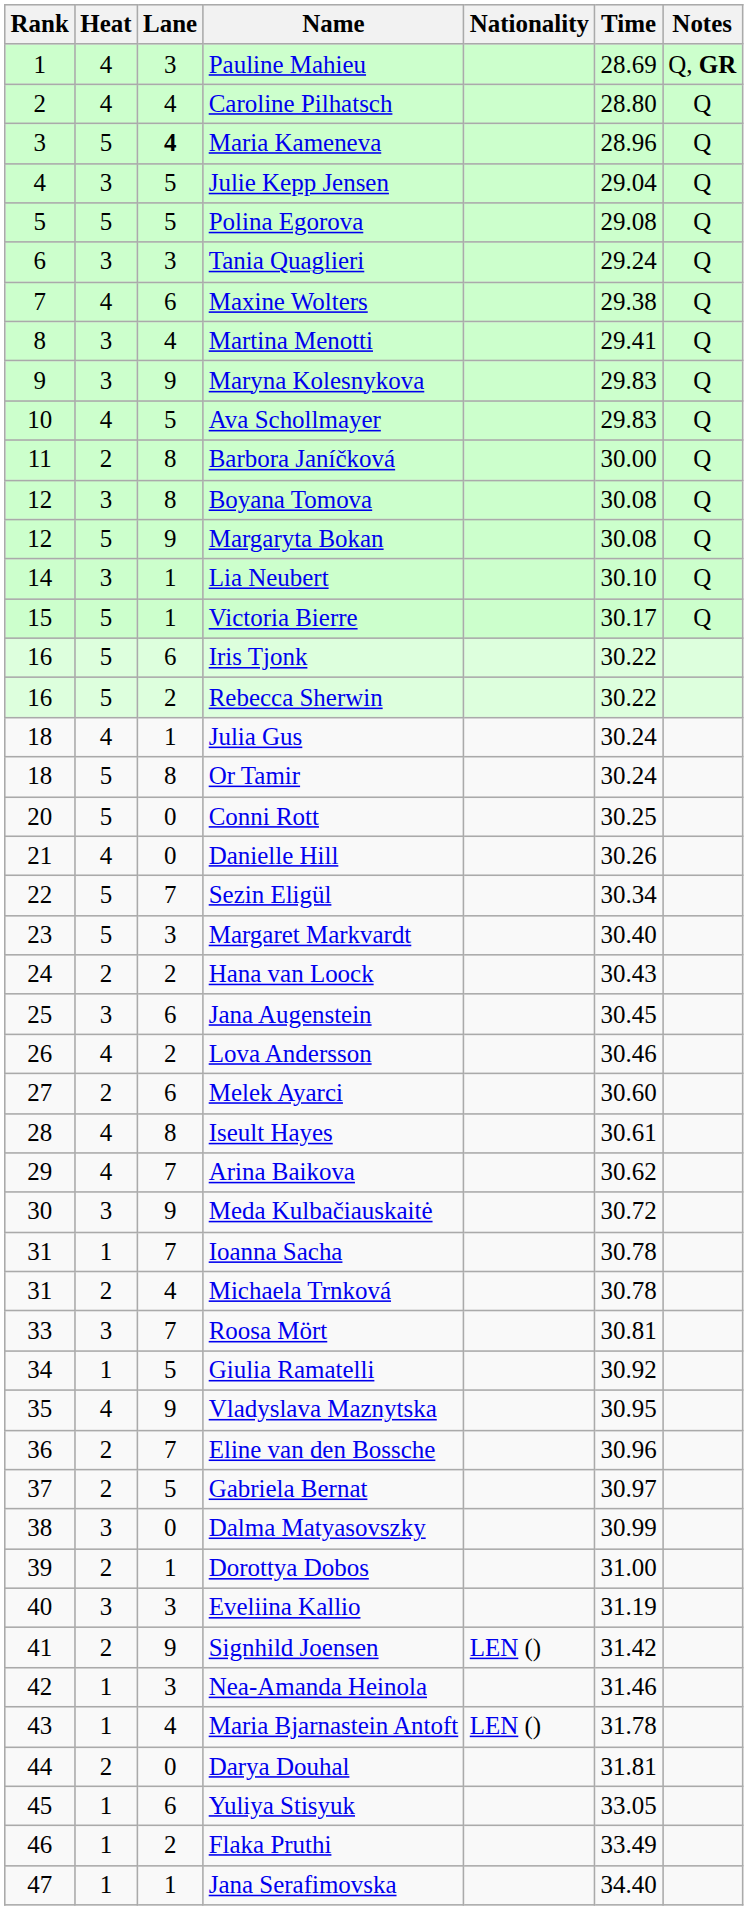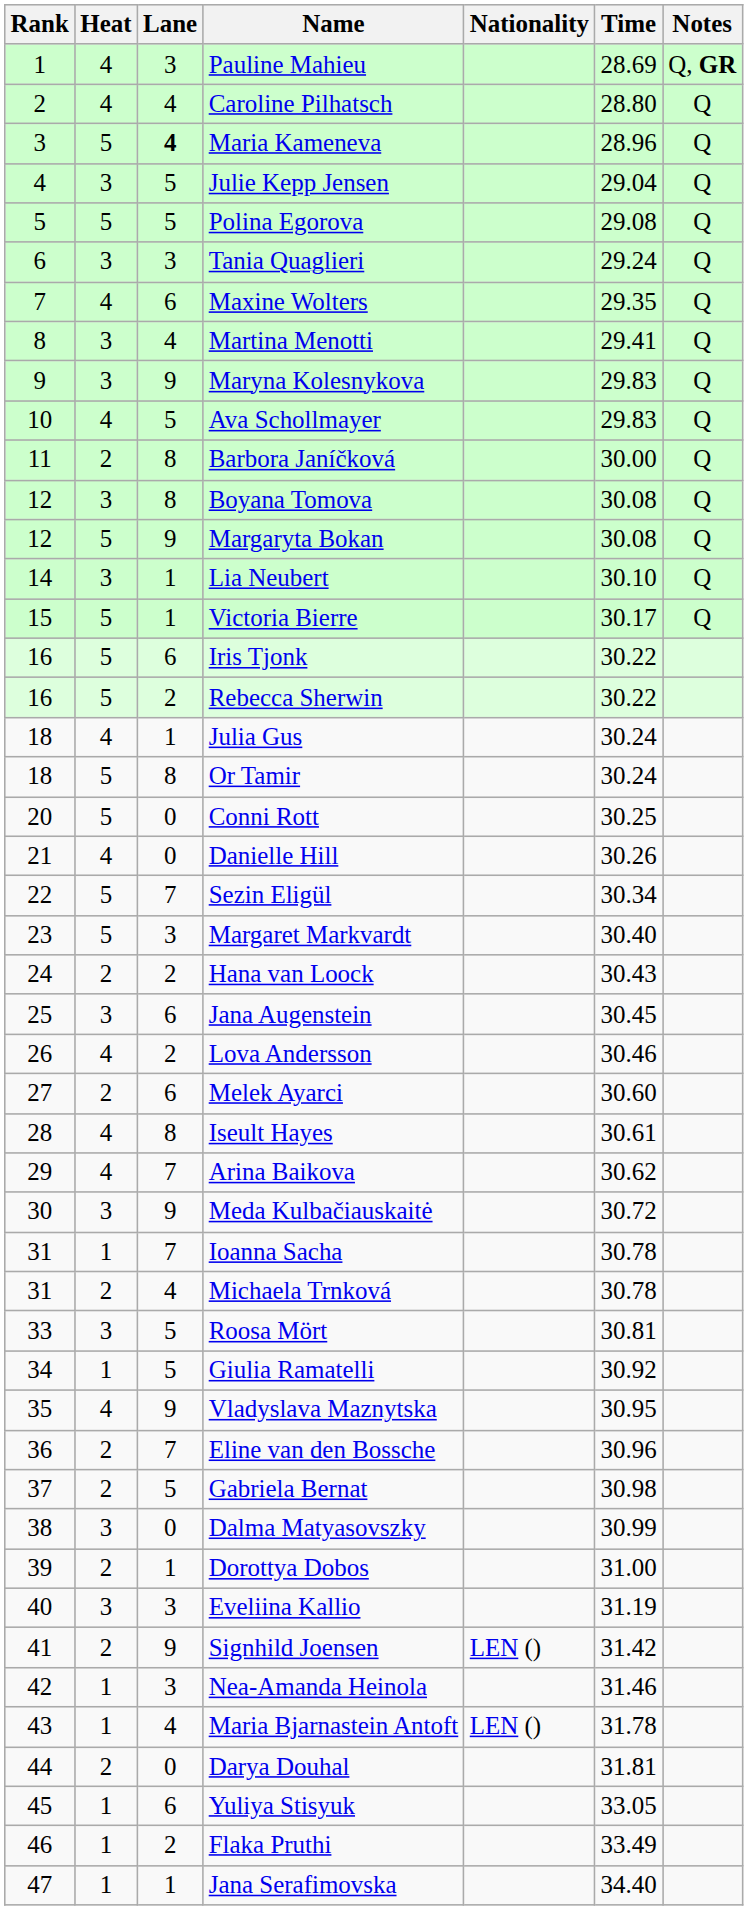 <table class="wikitable sortable" style="text-align:center">
 <tr>
 <th>Rank</th>
 <th>Heat</th>
 <th>Lane</th>
 <th>Name</th>
 <th>Nationality</th>
 <th>Time</th>
 <th>Notes</th>
 </tr>
 <tr bgcolor=ccffcc>
 <td>1</td>
 <td>4</td>
 <td>3</td>
 <td align=left><a href='#'>Pauline Mahieu</a></td>
 <td align=left></td>
 <td>28.69</td>
 <td>Q, <strong>GR</strong></td>
 </tr>
 <tr bgcolor=ccffcc>
 <td>2</td>
 <td>4</td>
 <td>4</td>
 <td align=left><a href='#'>Caroline Pilhatsch</a></td>
 <td align=left></td>
 <td>28.80</td>
 <td>Q</td>
 </tr>
 <tr bgcolor=ccffcc>
 <td>3</td>
 <td>5</td>
 <td><strong>4</strong></td>
 <td align=left><a href='#'>Maria Kameneva</a></td>
 <td align=left></td>
 <td>28.96</td>
 <td>Q</td>
 </tr>
 <tr bgcolor=ccffcc>
 <td>4</td>
 <td>3</td>
 <td>5</td>
 <td align=left><a href='#'>Julie Kepp Jensen</a></td>
 <td align=left></td>
 <td>29.04</td>
 <td>Q</td>
 </tr>
 <tr bgcolor=ccffcc>
 <td>5</td>
 <td>5</td>
 <td>5</td>
 <td align=left><a href='#'>Polina Egorova</a></td>
 <td align=left></td>
 <td>29.08</td>
 <td>Q</td>
 </tr>
 <tr bgcolor=ccffcc>
 <td>6</td>
 <td>3</td>
 <td>3</td>
 <td align=left><a href='#'>Tania Quaglieri</a></td>
 <td align=left></td>
 <td>29.24</td>
 <td>Q</td>
 </tr>
 <tr bgcolor=ccffcc>
 <td>7</td>
 <td>4</td>
 <td>6</td>
 <td align=left><a href='#'>Maxine Wolters</a></td>
 <td align=left></td>
-<td>29.38</td>
+<td>29.35</td>
 <td>Q</td>
 </tr>
 <tr bgcolor=ccffcc>
 <td>8</td>
 <td>3</td>
 <td>4</td>
 <td align=left><a href='#'>Martina Menotti</a></td>
 <td align=left></td>
 <td>29.41</td>
 <td>Q</td>
 </tr>
 <tr bgcolor=ccffcc>
 <td>9</td>
 <td>3</td>
 <td>9</td>
 <td align=left><a href='#'>Maryna Kolesnykova</a></td>
 <td align=left></td>
 <td>29.83</td>
 <td>Q</td>
 </tr>
 <tr bgcolor=ccffcc>
 <td>10</td>
 <td>4</td>
 <td>5</td>
 <td align=left><a href='#'>Ava Schollmayer</a></td>
 <td align=left></td>
 <td>29.83</td>
 <td>Q</td>
 </tr>
 <tr bgcolor=ccffcc>
 <td>11</td>
 <td>2</td>
 <td>8</td>
 <td align=left><a href='#'>Barbora Janíčková</a></td>
 <td align=left></td>
 <td>30.00</td>
 <td>Q</td>
 </tr>
 <tr bgcolor=ccffcc>
 <td>12</td>
 <td>3</td>
 <td>8</td>
 <td align=left><a href='#'>Boyana Tomova</a></td>
 <td align=left></td>
 <td>30.08</td>
 <td>Q</td>
 </tr>
 <tr bgcolor=ccffcc>
 <td>12</td>
 <td>5</td>
 <td>9</td>
 <td align=left><a href='#'>Margaryta Bokan</a></td>
 <td align=left></td>
 <td>30.08</td>
 <td>Q</td>
 </tr>
 <tr bgcolor=ccffcc>
 <td>14</td>
 <td>3</td>
 <td>1</td>
 <td align=left><a href='#'>Lia Neubert</a></td>
 <td align=left></td>
 <td>30.10</td>
 <td>Q</td>
 </tr>
 <tr bgcolor=ccffcc>
 <td>15</td>
 <td>5</td>
 <td>1</td>
 <td align=left><a href='#'>Victoria Bierre</a></td>
 <td align=left></td>
 <td>30.17</td>
 <td>Q</td>
 </tr>
 <tr bgcolor=ddffdd>
 <td>16</td>
 <td>5</td>
 <td>6</td>
 <td align=left><a href='#'>Iris Tjonk</a></td>
 <td align=left></td>
 <td>30.22</td>
 <td></td>
 </tr>
 <tr bgcolor=ddffdd>
 <td>16</td>
 <td>5</td>
 <td>2</td>
 <td align=left><a href='#'>Rebecca Sherwin</a></td>
 <td align=left></td>
 <td>30.22</td>
 <td></td>
 </tr>
 <tr>
 <td>18</td>
 <td>4</td>
 <td>1</td>
 <td align=left><a href='#'>Julia Gus</a></td>
 <td align=left></td>
 <td>30.24</td>
 <td></td>
 </tr>
 <tr>
 <td>18</td>
 <td>5</td>
 <td>8</td>
 <td align=left><a href='#'>Or Tamir</a></td>
 <td align=left></td>
 <td>30.24</td>
 <td></td>
 </tr>
 <tr>
 <td>20</td>
 <td>5</td>
 <td>0</td>
 <td align=left><a href='#'>Conni Rott</a></td>
 <td align=left></td>
 <td>30.25</td>
 <td></td>
 </tr>
 <tr>
 <td>21</td>
 <td>4</td>
 <td>0</td>
 <td align=left><a href='#'>Danielle Hill</a></td>
 <td align=left></td>
 <td>30.26</td>
 <td></td>
 </tr>
 <tr>
 <td>22</td>
 <td>5</td>
 <td>7</td>
 <td align=left><a href='#'>Sezin Eligül</a></td>
 <td align=left></td>
 <td>30.34</td>
 <td></td>
 </tr>
 <tr>
 <td>23</td>
 <td>5</td>
 <td>3</td>
 <td align=left><a href='#'>Margaret Markvardt</a></td>
 <td align=left></td>
 <td>30.40</td>
 <td></td>
 </tr>
 <tr>
 <td>24</td>
 <td>2</td>
 <td>2</td>
 <td align=left><a href='#'>Hana van Loock</a></td>
 <td align=left></td>
 <td>30.43</td>
 <td></td>
 </tr>
 <tr>
 <td>25</td>
 <td>3</td>
 <td>6</td>
 <td align=left><a href='#'>Jana Augenstein</a></td>
 <td align=left></td>
 <td>30.45</td>
 <td></td>
 </tr>
 <tr>
 <td>26</td>
 <td>4</td>
 <td>2</td>
 <td align=left><a href='#'>Lova Andersson</a></td>
 <td align=left></td>
 <td>30.46</td>
 <td></td>
 </tr>
 <tr>
 <td>27</td>
 <td>2</td>
 <td>6</td>
 <td align=left><a href='#'>Melek Ayarci</a></td>
 <td align=left></td>
 <td>30.60</td>
 <td></td>
 </tr>
 <tr>
 <td>28</td>
 <td>4</td>
 <td>8</td>
 <td align=left><a href='#'>Iseult Hayes</a></td>
 <td align=left></td>
 <td>30.61</td>
 <td></td>
 </tr>
 <tr>
 <td>29</td>
 <td>4</td>
 <td>7</td>
 <td align=left><a href='#'>Arina Baikova</a></td>
 <td align=left></td>
 <td>30.62</td>
 <td></td>
 </tr>
 <tr>
 <td>30</td>
 <td>3</td>
 <td>9</td>
 <td align=left><a href='#'>Meda Kulbačiauskaitė</a></td>
 <td align=left></td>
 <td>30.72</td>
 <td></td>
 </tr>
 <tr>
 <td>31</td>
 <td>1</td>
 <td>7</td>
 <td align=left><a href='#'>Ioanna Sacha</a></td>
 <td align=left></td>
 <td>30.78</td>
 <td></td>
 </tr>
 <tr>
 <td>31</td>
 <td>2</td>
 <td>4</td>
 <td align=left><a href='#'>Michaela Trnková</a></td>
 <td align=left></td>
 <td>30.78</td>
 <td></td>
 </tr>
 <tr>
 <td>33</td>
 <td>3</td>
-<td>7</td>
+<td>5</td>
 <td align=left><a href='#'>Roosa Mört</a></td>
 <td align=left></td>
 <td>30.81</td>
 <td></td>
 </tr>
 <tr>
 <td>34</td>
 <td>1</td>
 <td>5</td>
 <td align=left><a href='#'>Giulia Ramatelli</a></td>
 <td align=left></td>
 <td>30.92</td>
 <td></td>
 </tr>
 <tr>
 <td>35</td>
 <td>4</td>
 <td>9</td>
 <td align=left><a href='#'>Vladyslava Maznytska</a></td>
 <td align=left></td>
 <td>30.95</td>
 <td></td>
 </tr>
 <tr>
 <td>36</td>
 <td>2</td>
 <td>7</td>
 <td align=left><a href='#'>Eline van den Bossche</a></td>
 <td align=left></td>
 <td>30.96</td>
 <td></td>
 </tr>
 <tr>
 <td>37</td>
 <td>2</td>
 <td>5</td>
 <td align=left><a href='#'>Gabriela Bernat</a></td>
 <td align=left></td>
-<td>30.97</td>
+<td>30.98</td>
 <td></td>
 </tr>
 <tr>
 <td>38</td>
 <td>3</td>
 <td>0</td>
 <td align=left><a href='#'>Dalma Matyasovszky</a></td>
 <td align=left></td>
 <td>30.99</td>
 <td></td>
 </tr>
 <tr>
 <td>39</td>
 <td>2</td>
 <td>1</td>
 <td align=left><a href='#'>Dorottya Dobos</a></td>
 <td align=left></td>
 <td>31.00</td>
 <td></td>
 </tr>
 <tr>
 <td>40</td>
 <td>3</td>
 <td>3</td>
 <td align=left><a href='#'>Eveliina Kallio</a></td>
 <td align=left></td>
 <td>31.19</td>
 <td></td>
 </tr>
 <tr>
 <td>41</td>
 <td>2</td>
 <td>9</td>
 <td align=left><a href='#'>Signhild Joensen</a></td>
 <td align=left><a href='#'>LEN</a> ()</td>
 <td>31.42</td>
 <td></td>
 </tr>
 <tr>
 <td>42</td>
 <td>1</td>
 <td>3</td>
 <td align=left><a href='#'>Nea-Amanda Heinola</a></td>
 <td align=left></td>
 <td>31.46</td>
 <td></td>
 </tr>
 <tr>
 <td>43</td>
 <td>1</td>
 <td>4</td>
 <td align=left><a href='#'>Maria Bjarnastein Antoft</a></td>
 <td align=left><a href='#'>LEN</a> ()</td>
 <td>31.78</td>
 <td></td>
 </tr>
 <tr>
 <td>44</td>
 <td>2</td>
 <td>0</td>
 <td align=left><a href='#'>Darya Douhal</a></td>
 <td align=left></td>
 <td>31.81</td>
 <td></td>
 </tr>
 <tr>
 <td>45</td>
 <td>1</td>
 <td>6</td>
 <td align=left><a href='#'>Yuliya Stisyuk</a></td>
 <td align=left></td>
 <td>33.05</td>
 <td></td>
 </tr>
 <tr>
 <td>46</td>
 <td>1</td>
 <td>2</td>
 <td align=left><a href='#'>Flaka Pruthi</a></td>
 <td align=left></td>
 <td>33.49</td>
 <td></td>
 </tr>
 <tr>
 <td>47</td>
 <td>1</td>
 <td>1</td>
 <td align=left><a href='#'>Jana Serafimovska</a></td>
 <td align=left></td>
 <td>34.40</td>
 <td></td>
 </tr>
 </table>
